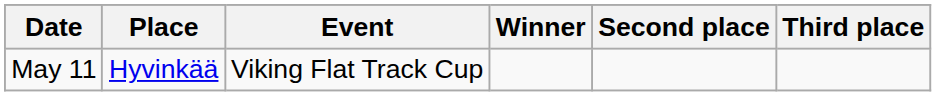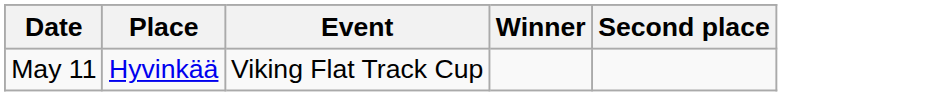 <table class=wikitable style="font-size:14px">
 <tr>
 <th>Date</th>
 <th>Place</th>
 <th>Event</th>
 <th>Winner</th>
 <th>Second place</th>
-<th>Third place</th>
 </tr>
 <tr>
 <td>May 11</td>
 <td> <a href='#'>Hyvinkää</a></td>
 <td>Viking Flat Track Cup</td>
 <td></td>
 <td></td>
-<td></td>
 </tr>
 </table>
